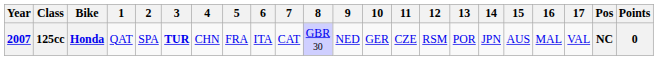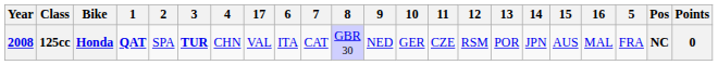 <table class="wikitable" style="text-align:center">
 <tr>
 <th>Year</th>
 <th>Class</th>
 <th>Bike</th>
 <th>1</th>
 <th>2</th>
 <th>3</th>
 <th>4</th>
-<th>5</th>
+<th>17</th>
 <th>6</th>
 <th>7</th>
 <th>8</th>
 <th>9</th>
 <th>10</th>
 <th>11</th>
 <th>12</th>
 <th>13</th>
 <th>14</th>
 <th>15</th>
 <th>16</th>
-<th>17</th>
+<th>5</th>
 <th>Pos</th>
 <th>Points</th>
 </tr>
 <tr>
-<th align="left"><a href='#'>2007</a></th>
+<th align="left"><a href='#'>2008</a></th>
 <th align="left">125cc</th>
 <th align="left"><a href='#'>Honda</a></th>
-<td><a href='#'>QAT</a></td>
+<td><strong><a href='#'>QAT</a></strong></td>
 <td><a href='#'>SPA</a></td>
 <td><strong><a href='#'>TUR</a></strong></td>
 <td><a href='#'>CHN</a></td>
-<td><a href='#'>FRA</a></td>
+<td><a href='#'>VAL</a></td>
 <td><a href='#'>ITA</a></td>
 <td><a href='#'>CAT</a></td>
 <td style="background:#cfcfff;"><a href='#'>GBR</a><br><small>30</small></td>
 <td><a href='#'>NED</a></td>
 <td><a href='#'>GER</a></td>
 <td><a href='#'>CZE</a></td>
 <td><a href='#'>RSM</a></td>
 <td><a href='#'>POR</a></td>
 <td><a href='#'>JPN</a></td>
 <td><a href='#'>AUS</a></td>
 <td><a href='#'>MAL</a></td>
-<td><a href='#'>VAL</a></td>
+<td><a href='#'>FRA</a></td>
 <th>NC</th>
 <th>0</th>
 </tr>
 </table>
